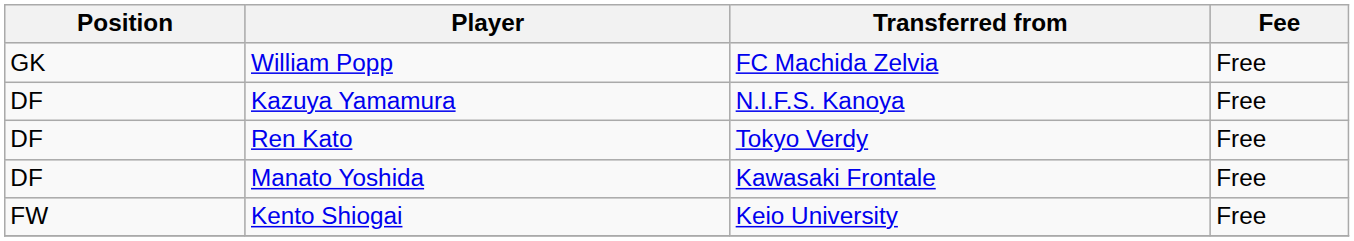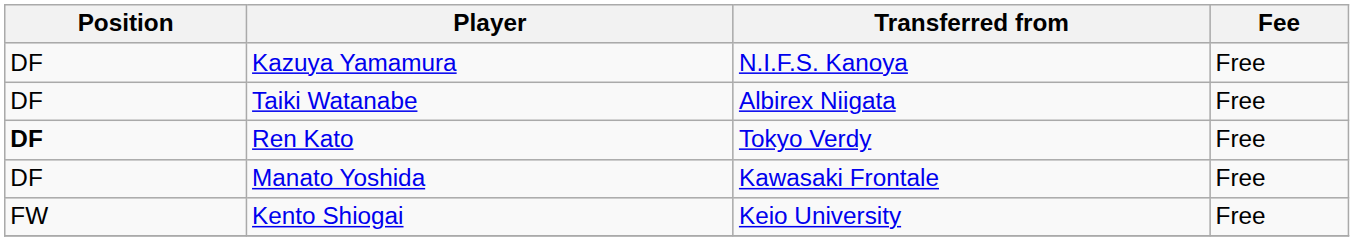 <table class="wikitable sortable" style="width:70%; text-align:center; font-size:100%; text-align:left;">
 <tr>
 <th>Position</th>
 <th>Player</th>
 <th>Transferred from</th>
 <th>Fee</th>
-</tr>
-<tr>
-<td>GK</td>
-<td> <a href='#'>William Popp</a></td>
-<td> <a href='#'>FC Machida Zelvia</a></td>
-<td>Free </td>
 </tr>
 <tr>
 <td>DF</td>
 <td> <a href='#'>Kazuya Yamamura</a></td>
 <td> <a href='#'>N.I.F.S. Kanoya</a></td>
 <td>Free </td>
 </tr>
 <tr>
 <td>DF</td>
+<td> <a href='#'>Taiki Watanabe</a></td>
+<td> <a href='#'>Albirex Niigata</a></td>
+<td>Free </td>
+</tr>
+<tr>
+<td><strong>DF</strong></td>
 <td> <a href='#'>Ren Kato</a></td>
 <td> <a href='#'>Tokyo Verdy</a></td>
 <td>Free </td>
 </tr>
 <tr>
 <td>DF</td>
 <td> <a href='#'>Manato Yoshida</a></td>
 <td> <a href='#'>Kawasaki Frontale</a></td>
 <td>Free</td>
 </tr>
 <tr>
 <td>FW</td>
 <td> <a href='#'>Kento Shiogai</a></td>
 <td> <a href='#'>Keio University</a></td>
 <td>Free </td>
 </tr>
 <tr>
 </tr>
 </table>
